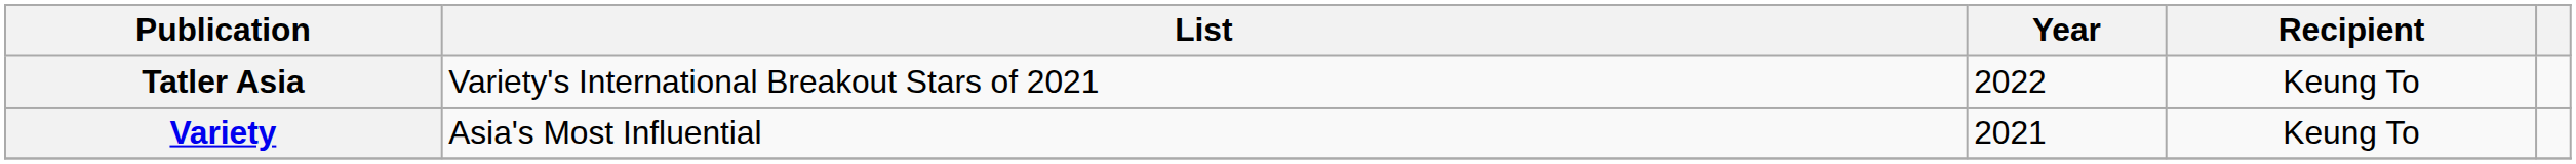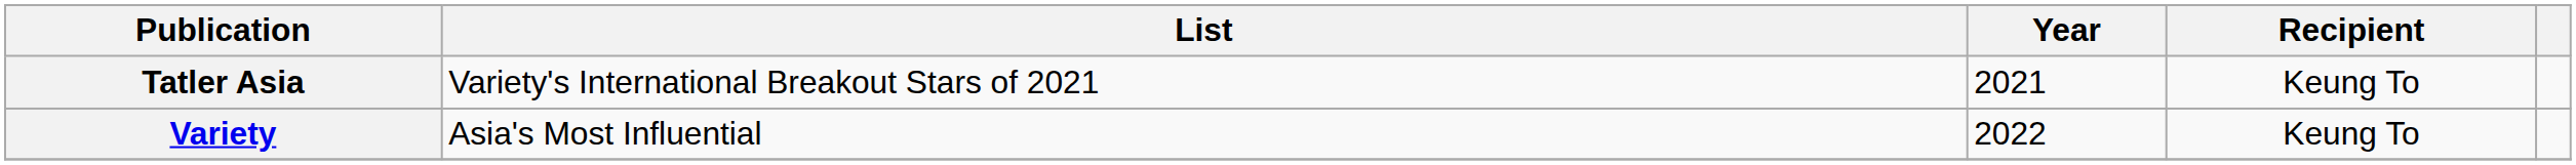 <table class="wikitable sortable plainrowheaders" style="width: 100%;">
 <tr>
 <th scope="col">Publication</th>
 <th scope="col">List</th>
 <th scope="col">Year</th>
 <th scope="col">Recipient</th>
 <th scope="col" class="unsortable"></th>
 </tr>
 <tr>
 <th scope="row">Tatler Asia</th>
 <td>Variety's International Breakout Stars of 2021</td>
-<td>2022</td>
+<td>2021</td>
 <td style="text-align:center;">Keung To</td>
 <td style="text-align:center;"></td>
 </tr>
 <tr>
 <th scope="row"><a href='#'>Variety</a></th>
 <td>Asia's Most Influential</td>
-<td>2021</td>
+<td>2022</td>
 <td style="text-align:center;">Keung To</td>
 <td style="text-align:center;"></td>
 </tr>
 <tr>
 </tr>
 </table>
